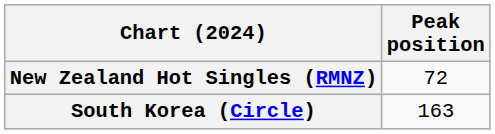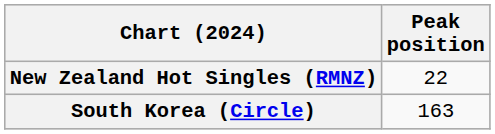 <table class="wikitable sortable plainrowheaders" style="text-align:center">
 <tr>
 <th scope="col">Chart (2024)</th>
 <th scope="col">Peak<br>position</th>
 </tr>
 <tr>
 <th scope="row">New Zealand Hot Singles (<a href='#'>RMNZ</a>)</th>
-<td>72</td>
+<td>22</td>
 </tr>
 <tr>
 <th scope="row">South Korea  (<a href='#'>Circle</a>)</th>
 <td>163</td>
 </tr>
 </table>
